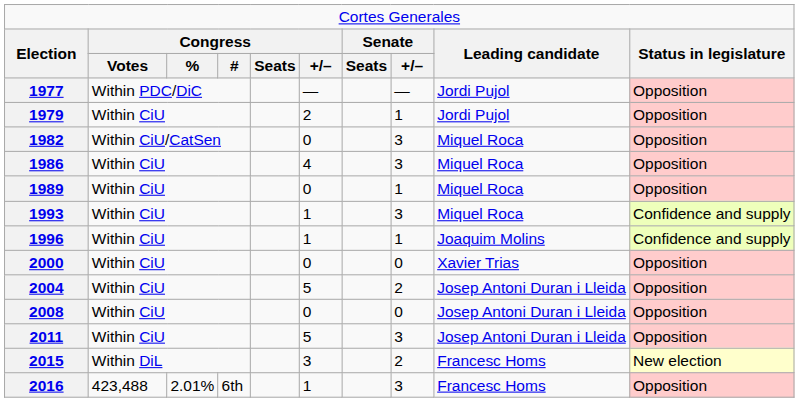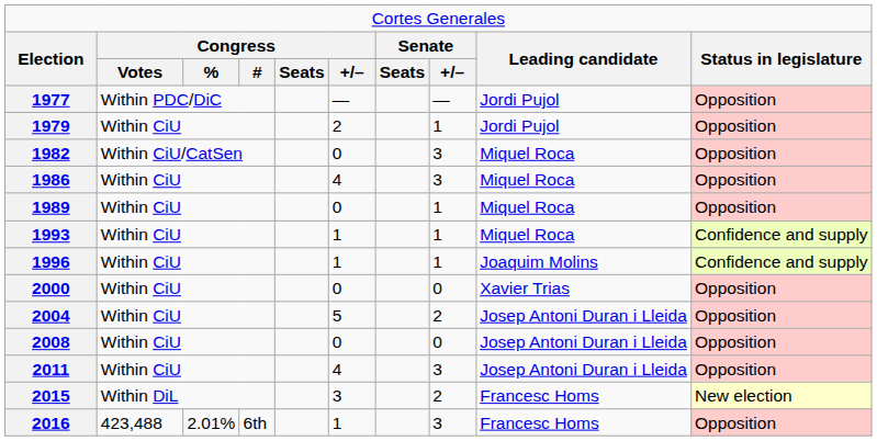 <table class="wikitable" style="font-size:95%; text-align:left;">
 <tr>
 <td colspan="10" align="center"><a href='#'>Cortes Generales</a></td>
 </tr>
 <tr>
 <th rowspan="2" width="75">Election</th>
 <th colspan="5">Congress</th>
 <th colspan="2">Senate</th>
 <th rowspan="2">Leading candidate</th>
 <th rowspan="2">Status in legislature</th>
 </tr>
 <tr>
 <th width="70">Votes</th>
 <th width="35">%</th>
 <th width="25">#</th>
 <th>Seats</th>
 <th width="35">+/–</th>
 <th>Seats</th>
 <th width="35">+/–</th>
 </tr>
 <tr>
 <th><a href='#'>1977</a></th>
 <td colspan="3">Within <a href='#'>PDC</a>/<a href='#'>DiC</a></td>
 <td></td>
 <td>—</td>
 <td></td>
 <td>—</td>
 <td><a href='#'>Jordi Pujol</a></td>
 <td style="background:#fcc;">Opposition</td>
 </tr>
 <tr>
 <th><a href='#'>1979</a></th>
 <td colspan="3">Within <a href='#'>CiU</a></td>
 <td></td>
 <td>2</td>
 <td></td>
 <td>1</td>
 <td><a href='#'>Jordi Pujol</a></td>
 <td style="background:#fcc;">Opposition</td>
 </tr>
 <tr>
 <th><a href='#'>1982</a></th>
 <td colspan="3">Within <a href='#'>CiU</a>/<a href='#'>CatSen</a></td>
 <td></td>
 <td>0</td>
 <td></td>
 <td>3</td>
 <td><a href='#'>Miquel Roca</a></td>
 <td style="background:#fcc;">Opposition</td>
 </tr>
 <tr>
 <th><a href='#'>1986</a></th>
 <td colspan="3">Within <a href='#'>CiU</a></td>
 <td></td>
 <td>4</td>
 <td></td>
 <td>3</td>
 <td><a href='#'>Miquel Roca</a></td>
 <td style="background:#fcc;">Opposition</td>
 </tr>
 <tr>
 <th><a href='#'>1989</a></th>
 <td colspan="3">Within <a href='#'>CiU</a></td>
 <td></td>
 <td>0</td>
 <td></td>
 <td>1</td>
 <td><a href='#'>Miquel Roca</a></td>
 <td style="background:#fcc;">Opposition</td>
 </tr>
 <tr>
 <th><a href='#'>1993</a></th>
 <td colspan="3">Within <a href='#'>CiU</a></td>
 <td></td>
 <td>1</td>
 <td></td>
-<td>3</td>
+<td>1</td>
 <td><a href='#'>Miquel Roca</a></td>
 <td style="background:#efb;">Confidence and supply</td>
 </tr>
 <tr>
 <th><a href='#'>1996</a></th>
 <td colspan="3">Within <a href='#'>CiU</a></td>
 <td></td>
 <td>1</td>
 <td></td>
 <td>1</td>
 <td><a href='#'>Joaquim Molins</a></td>
 <td style="background:#efb;">Confidence and supply</td>
 </tr>
 <tr>
 <th><a href='#'>2000</a></th>
 <td colspan="3">Within <a href='#'>CiU</a></td>
 <td></td>
 <td>0</td>
 <td></td>
 <td>0</td>
 <td><a href='#'>Xavier Trias</a></td>
 <td style="background:#fcc;">Opposition</td>
 </tr>
 <tr>
 <th><a href='#'>2004</a></th>
 <td colspan="3">Within <a href='#'>CiU</a></td>
 <td></td>
 <td>5</td>
 <td></td>
 <td>2</td>
 <td><a href='#'>Josep Antoni Duran i Lleida</a></td>
 <td style="background:#fcc;">Opposition</td>
 </tr>
 <tr>
 <th><a href='#'>2008</a></th>
 <td colspan="3">Within <a href='#'>CiU</a></td>
 <td></td>
 <td>0</td>
 <td></td>
 <td>0</td>
 <td><a href='#'>Josep Antoni Duran i Lleida</a></td>
 <td style="background:#fcc;">Opposition</td>
 </tr>
 <tr>
 <th><a href='#'>2011</a></th>
 <td colspan="3">Within <a href='#'>CiU</a></td>
 <td></td>
-<td>5</td>
+<td>4</td>
 <td></td>
 <td>3</td>
 <td><a href='#'>Josep Antoni Duran i Lleida</a></td>
 <td style="background:#fcc;">Opposition</td>
 </tr>
 <tr>
 <th><a href='#'>2015</a></th>
 <td colspan="3">Within <a href='#'>DiL</a></td>
 <td></td>
 <td>3</td>
 <td></td>
 <td>2</td>
 <td><a href='#'>Francesc Homs</a></td>
 <td style="background:#ffc;">New election</td>
 </tr>
 <tr>
 <th><a href='#'>2016</a></th>
 <td>423,488</td>
 <td>2.01%</td>
 <td>6th</td>
 <td></td>
 <td>1</td>
 <td></td>
 <td>3</td>
 <td><a href='#'>Francesc Homs</a></td>
 <td style="background:#fcc;">Opposition</td>
 </tr>
 </table>
